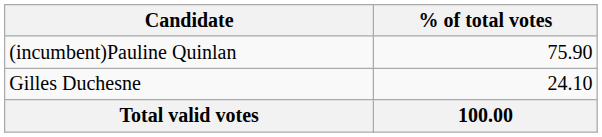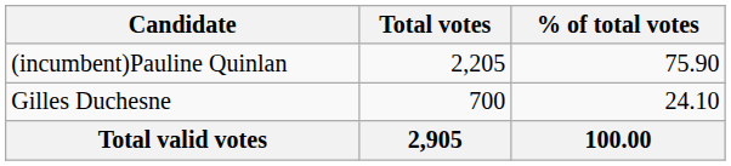 <table style="width:475px;" class="wikitable">
 <tr bgcolor="#EEEEEE">
 <th align="left">Candidate</th>
+<th align="right">Total votes</th>
 <th align="right">% of total votes</th>
 </tr>
 <tr>
 <td align="left">(incumbent)Pauline Quinlan</td>
+<td align="right">2,205</td>
 <td align="right">75.90</td>
 </tr>
 <tr>
 <td align="left">Gilles Duchesne</td>
+<td align="right">700</td>
 <td align="right">24.10</td>
 </tr>
 <tr bgcolor="#EEEEEE">
 <th align="left">Total valid votes</th>
+<th align="right"><strong>2,905</strong></th>
 <th align="right"><strong>100.00</strong></th>
 </tr>
 </table>
